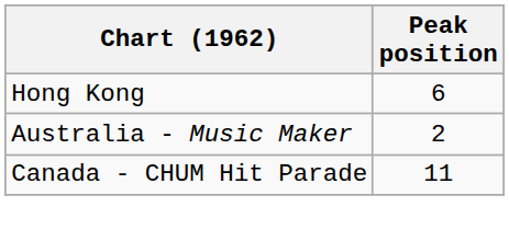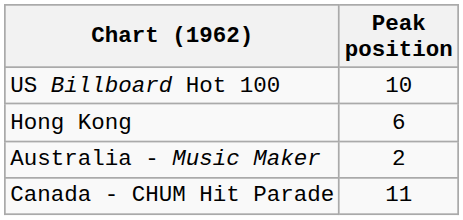 <table class="wikitable sortable">
 <tr>
 <th align="left">Chart (1962)</th>
 <th style="text-align:center;">Peak<br>position</th>
+</tr>
+<tr>
+<td align="left">US <em>Billboard</em> Hot 100</td>
+<td style="text-align:center;">10</td>
 </tr>
 <tr>
 <td align="left">Hong Kong</td>
 <td style="text-align:center;">6</td>
 </tr>
 <tr>
 <td align="left">Australia - <em>Music Maker</em></td>
 <td style="text-align:center;">2</td>
 </tr>
 <tr>
 <td align="left">Canada - CHUM Hit Parade</td>
 <td style="text-align:center;">11</td>
 </tr>
 </table>
